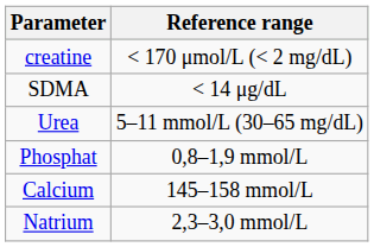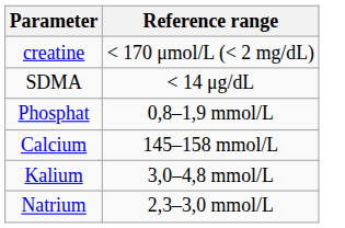 <table class="wikitable" style="text-align:center; float:left; border:1px solid #999999; padding:4px; margin:1em 1em 1em 0em;">
 <tr style="background:#DDFFDD;">
 <th>Parameter</th>
 <th>Reference range</th>
 </tr>
 <tr>
 <td><a href='#'>creatine</a></td>
 <td>< 170 μmol/L (< 2 mg/dL)</td>
 </tr>
 <tr>
 <td>SDMA</td>
 <td>< 14 μg/dL</td>
 </tr>
 <tr>
-<td><a href='#'>Urea</a></td>
-<td>5–11 mmol/L (30–65 mg/dL)</td>
-</tr>
-<tr>
 <td><a href='#'>Phosphat</a></td>
 <td>0,8–1,9 mmol/L</td>
 </tr>
 <tr>
 <td><a href='#'>Calcium</a></td>
 <td>145–158 mmol/L</td>
 </tr>
 <tr>
+<td><a href='#'>Kalium</a></td>
+<td>3,0–4,8 mmol/L</td>
+</tr>
+<tr>
 <td><a href='#'>Natrium</a></td>
 <td>2,3–3,0 mmol/L</td>
 </tr>
 </table>
